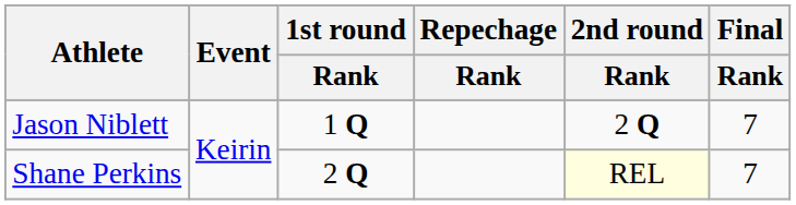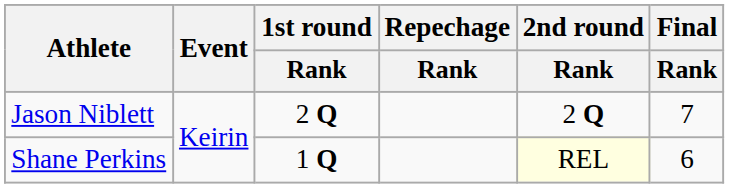 <table class=wikitable style="font-size:90%">
 <tr>
 <th rowspan="2">Athlete</th>
 <th rowspan="2">Event</th>
 <th>1st round</th>
 <th>Repechage</th>
 <th>2nd round</th>
 <th>Final</th>
 </tr>
 <tr style="font-size:95%">
 <th>Rank</th>
 <th>Rank</th>
 <th>Rank</th>
 <th>Rank</th>
 </tr>
 <tr align=center>
 <td align=left><a href='#'>Jason Niblett</a></td>
 <td align=left rowspan=2><a href='#'>Keirin</a></td>
-<td>1 <strong>Q</strong></td>
+<td>2 <strong>Q</strong></td>
 <td></td>
 <td>2 <strong>Q</strong></td>
 <td>7</td>
 </tr>
 <tr align=center>
 <td align=left><a href='#'>Shane Perkins</a></td>
-<td>2 <strong>Q</strong></td>
+<td>1 <strong>Q</strong></td>
 <td></td>
 <td style="background: lightyellow;">REL</td>
-<td>7</td>
+<td>6</td>
 </tr>
 </table>
